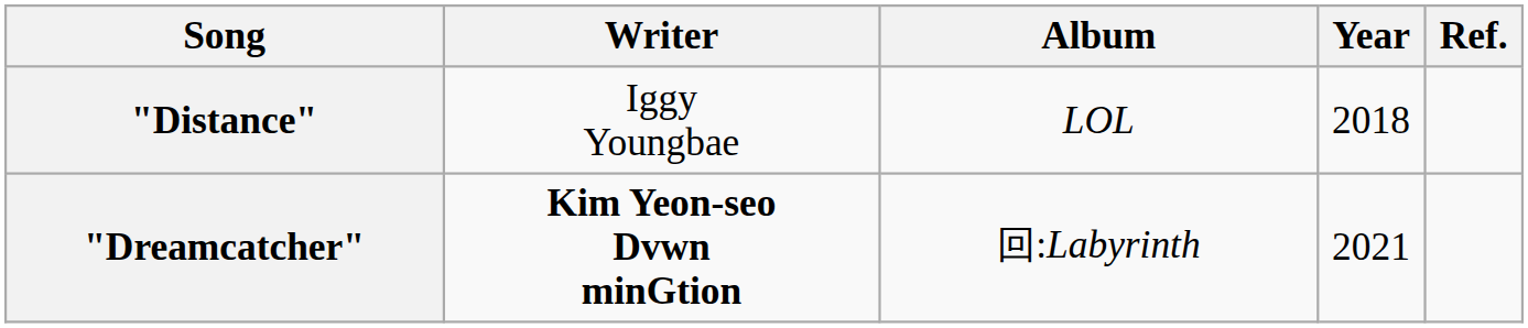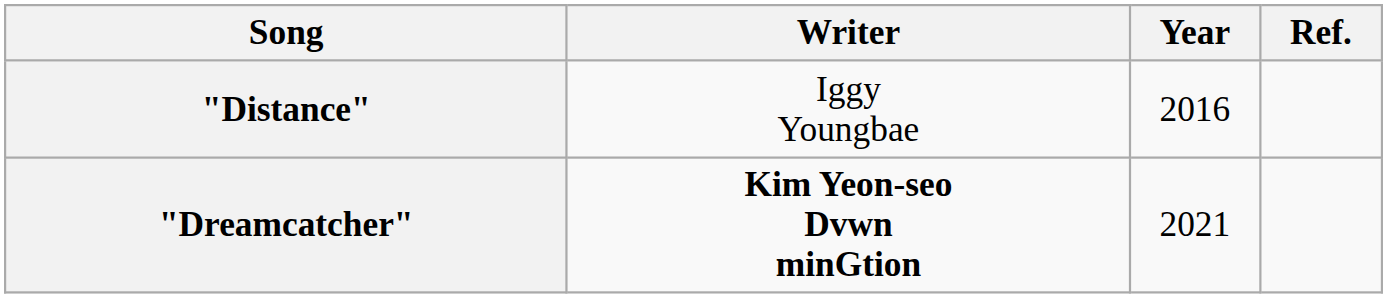 <table class="wikitable plainrowheaders" style="text-align:center; width:100%">
 <tr>
 <th style="width:25%">Song</th>
 <th style="width:25%">Writer</th>
-<th style="width:25%">Album</th>
 <th style="width:5%">Year</th>
 <th style="width:5%">Ref.</th>
 </tr>
 <tr>
 <th scope="row">"Distance" </th>
 <td>Iggy<br>Youngbae</td>
-<td><em>LOL</em></td>
-<td>2018</td>
+<td>2016</td>
 <td></td>
 </tr>
 <tr>
 <th scope="row">"Dreamcatcher"</th>
 <td><strong>Kim Yeon-seo<br>Dvwn<br>minGtion</strong></td>
-<td>回:<em>Labyrinth</em></td>
 <td>2021</td>
 <td></td>
 </tr>
 </table>
